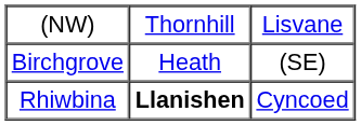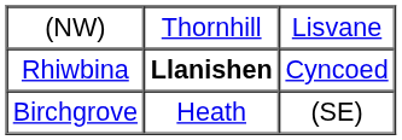 <table border="1" cellpadding="3" cellspacing="0"  style="margin:auto; text-align:center;">
 <tr>
 <td>(NW)</td>
 <td><a href='#'>Thornhill</a></td>
 <td><a href='#'>Lisvane</a></td>
 </tr>
 <tr>
+<td><a href='#'>Rhiwbina</a></td>
+<td><strong>Llanishen</strong></td>
+<td><a href='#'>Cyncoed</a></td>
+</tr>
+<tr>
 <td><a href='#'>Birchgrove</a></td>
 <td><a href='#'>Heath</a></td>
 <td>(SE)</td>
 </tr>
-<tr>
-<td><a href='#'>Rhiwbina</a></td>
-<td><strong>Llanishen</strong></td>
-<td><a href='#'>Cyncoed</a></td>
-</tr>
 </table>
